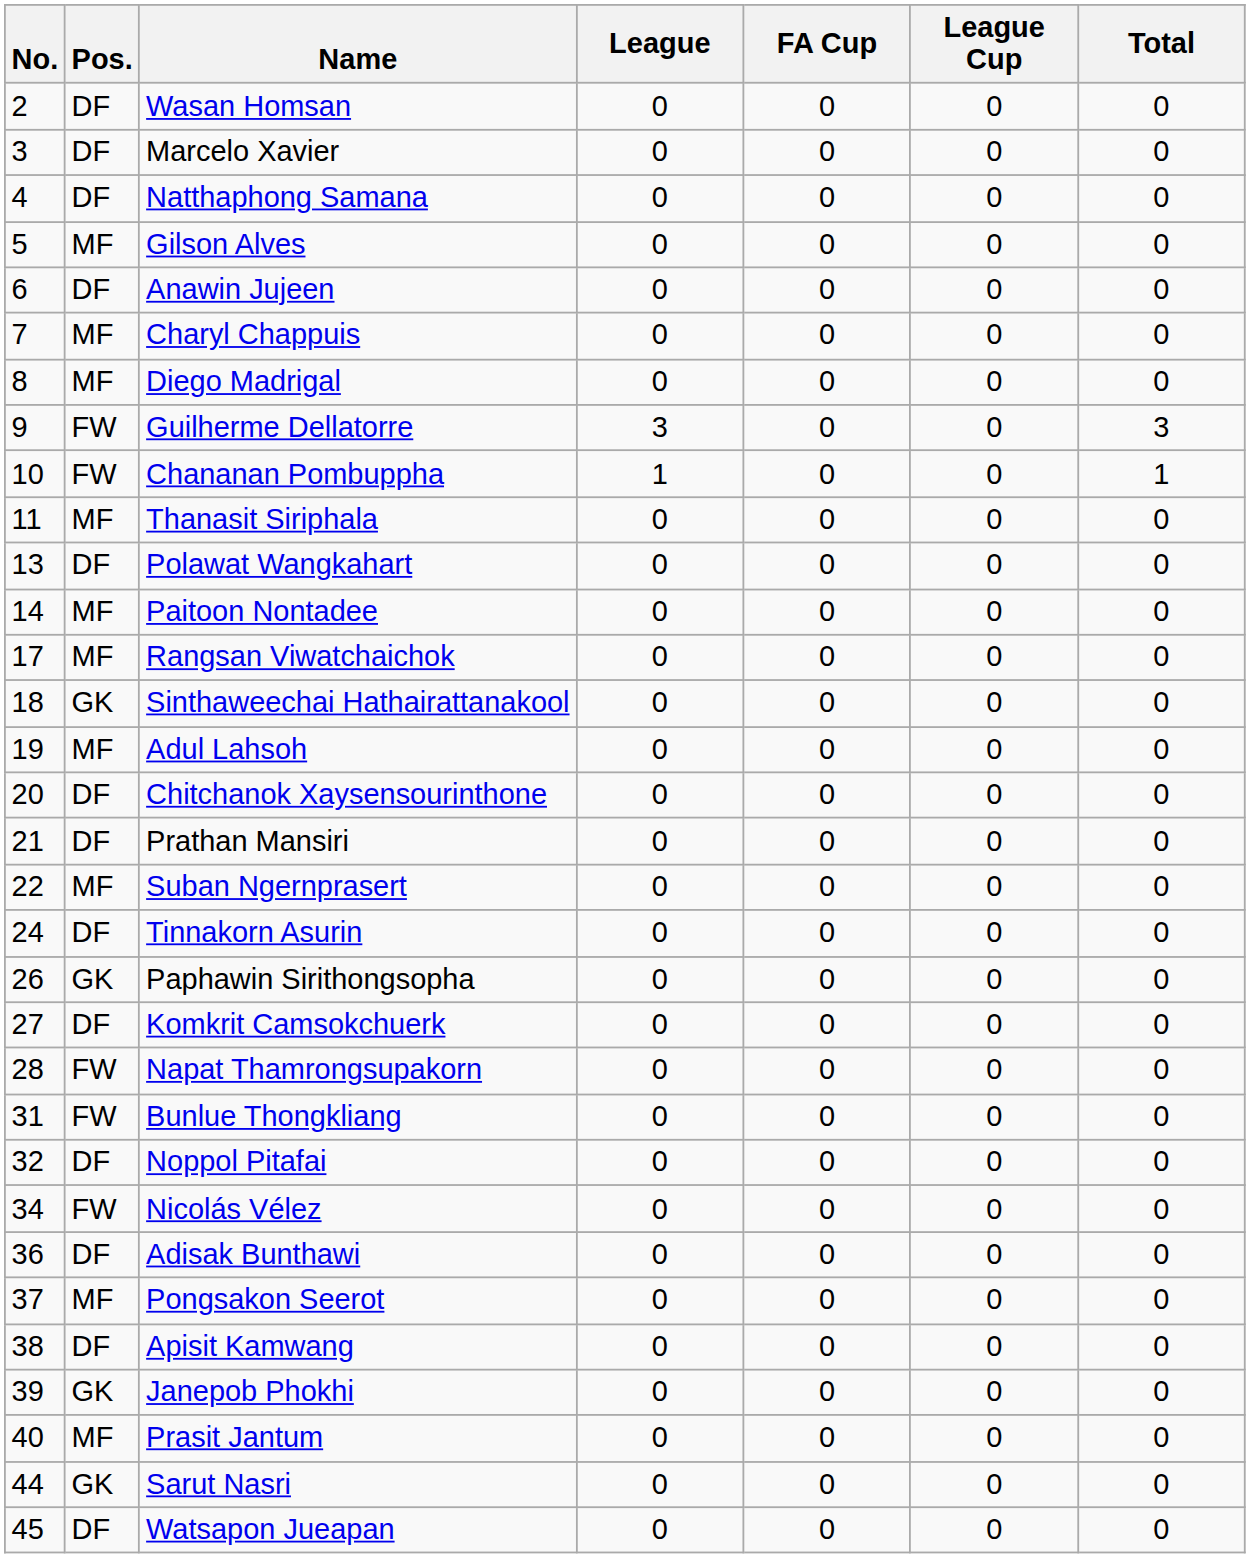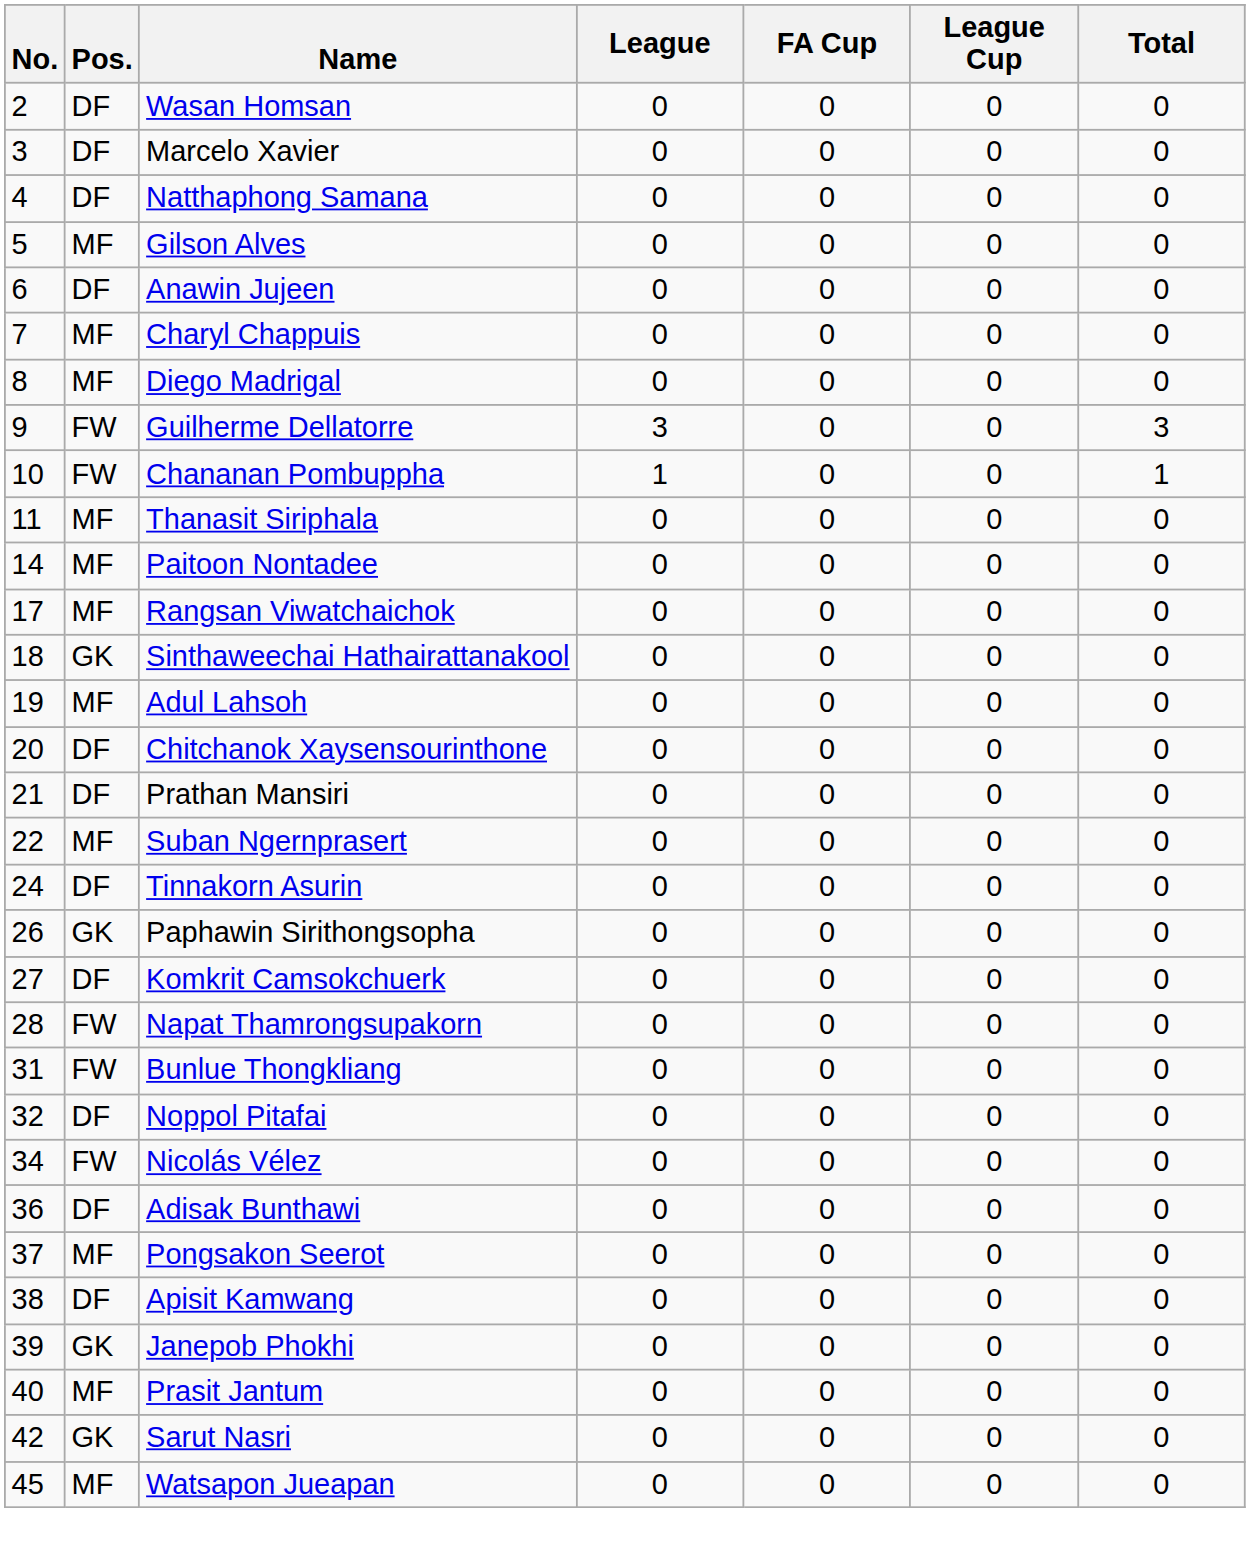 <table class="wikitable" style="text-align:center">
 <tr>
 <th rowspan="1" valign="bottom">No.</th>
 <th rowspan="1" valign="bottom">Pos.</th>
 <th rowspan="1" valign="bottom">Name</th>
 <th rowspan="1" width="85">League</th>
 <th rowspan="1" width="85">FA Cup</th>
 <th rowspan="1" width="85">League Cup</th>
 <th rowspan="1" width="85">Total</th>
 </tr>
 <tr>
 <td align="left">2</td>
 <td align="left">DF</td>
 <td align="left"> <a href='#'>Wasan Homsan</a></td>
 <td>0</td>
 <td>0</td>
 <td>0</td>
 <td>0</td>
 </tr>
 <tr>
 <td align="left">3</td>
 <td align="left">DF</td>
 <td align="left"> Marcelo Xavier</td>
 <td>0</td>
 <td>0</td>
 <td>0</td>
 <td>0</td>
 </tr>
 <tr>
 <td align="left">4</td>
 <td align="left">DF</td>
 <td align="left"> <a href='#'>Natthaphong Samana</a></td>
 <td>0</td>
 <td>0</td>
 <td>0</td>
 <td>0</td>
 </tr>
 <tr>
 <td align="left">5</td>
 <td align="left">MF</td>
 <td align="left"> <a href='#'>Gilson Alves</a></td>
 <td>0</td>
 <td>0</td>
 <td>0</td>
 <td>0</td>
 </tr>
 <tr>
 <td align="left">6</td>
 <td align="left">DF</td>
 <td align="left"> <a href='#'>Anawin Jujeen</a></td>
 <td>0</td>
 <td>0</td>
 <td>0</td>
 <td>0</td>
 </tr>
 <tr>
 <td align="left">7</td>
 <td align="left">MF</td>
 <td align="left"> <a href='#'>Charyl Chappuis</a></td>
 <td>0</td>
 <td>0</td>
 <td>0</td>
 <td>0</td>
 </tr>
 <tr>
 <td align="left">8</td>
 <td align="left">MF</td>
 <td align="left"> <a href='#'>Diego Madrigal</a></td>
 <td>0</td>
 <td>0</td>
 <td>0</td>
 <td>0</td>
 </tr>
 <tr>
 <td align="left">9</td>
 <td align="left">FW</td>
 <td align="left"> <a href='#'>Guilherme Dellatorre</a></td>
 <td>3</td>
 <td>0</td>
 <td>0</td>
 <td>3</td>
 </tr>
 <tr>
 <td align="left">10</td>
 <td align="left">FW</td>
 <td align="left"> <a href='#'>Chananan Pombuppha</a></td>
 <td>1</td>
 <td>0</td>
 <td>0</td>
 <td>1</td>
 </tr>
 <tr>
 <td align="left">11</td>
 <td align="left">MF</td>
 <td align="left"> <a href='#'>Thanasit Siriphala</a></td>
-<td>0</td>
-<td>0</td>
-<td>0</td>
-<td>0</td>
-</tr>
-<tr>
-<td align="left">13</td>
-<td align="left">DF</td>
-<td align="left"> <a href='#'>Polawat Wangkahart</a></td>
 <td>0</td>
 <td>0</td>
 <td>0</td>
 <td>0</td>
 </tr>
 <tr>
 <td align="left">14</td>
 <td align="left">MF</td>
 <td align="left"> <a href='#'>Paitoon Nontadee</a></td>
 <td>0</td>
 <td>0</td>
 <td>0</td>
 <td>0</td>
 </tr>
 <tr>
 <td align="left">17</td>
 <td align="left">MF</td>
 <td align="left"> <a href='#'>Rangsan Viwatchaichok</a></td>
 <td>0</td>
 <td>0</td>
 <td>0</td>
 <td>0</td>
 </tr>
 <tr>
 <td align="left">18</td>
 <td align="left">GK</td>
 <td align="left"> <a href='#'>Sinthaweechai Hathairattanakool</a></td>
 <td>0</td>
 <td>0</td>
 <td>0</td>
 <td>0</td>
 </tr>
 <tr>
 <td align="left">19</td>
 <td align="left">MF</td>
 <td align="left"> <a href='#'>Adul Lahsoh</a></td>
 <td>0</td>
 <td>0</td>
 <td>0</td>
 <td>0</td>
 </tr>
 <tr>
 <td align="left">20</td>
 <td align="left">DF</td>
 <td align="left"> <a href='#'>Chitchanok Xaysensourinthone</a></td>
 <td>0</td>
 <td>0</td>
 <td>0</td>
 <td>0</td>
 </tr>
 <tr>
 <td align="left">21</td>
 <td align="left">DF</td>
 <td align="left"> Prathan Mansiri</td>
 <td>0</td>
 <td>0</td>
 <td>0</td>
 <td>0</td>
 </tr>
 <tr>
 <td align="left">22</td>
 <td align="left">MF</td>
 <td align="left"> <a href='#'>Suban Ngernprasert</a></td>
 <td>0</td>
 <td>0</td>
 <td>0</td>
 <td>0</td>
 </tr>
 <tr>
 <td align="left">24</td>
 <td align="left">DF</td>
 <td align="left"> <a href='#'>Tinnakorn Asurin</a></td>
 <td>0</td>
 <td>0</td>
 <td>0</td>
 <td>0</td>
 </tr>
 <tr>
 <td align="left">26</td>
 <td align="left">GK</td>
 <td align="left"> Paphawin Sirithongsopha</td>
 <td>0</td>
 <td>0</td>
 <td>0</td>
 <td>0</td>
 </tr>
 <tr>
 <td align="left">27</td>
 <td align="left">DF</td>
 <td align="left"> <a href='#'>Komkrit Camsokchuerk</a></td>
 <td>0</td>
 <td>0</td>
 <td>0</td>
 <td>0</td>
 </tr>
 <tr>
 <td align="left">28</td>
 <td align="left">FW</td>
 <td align="left"> <a href='#'>Napat Thamrongsupakorn</a></td>
 <td>0</td>
 <td>0</td>
 <td>0</td>
 <td>0</td>
 </tr>
 <tr>
 <td align="left">31</td>
 <td align="left">FW</td>
 <td align="left"> <a href='#'>Bunlue Thongkliang</a></td>
 <td>0</td>
 <td>0</td>
 <td>0</td>
 <td>0</td>
 </tr>
 <tr>
 <td align="left">32</td>
 <td align="left">DF</td>
 <td align="left"> <a href='#'>Noppol Pitafai</a></td>
 <td>0</td>
 <td>0</td>
 <td>0</td>
 <td>0</td>
 </tr>
 <tr>
 <td align="left">34</td>
 <td align="left">FW</td>
 <td align="left"> <a href='#'>Nicolás Vélez</a></td>
 <td>0</td>
 <td>0</td>
 <td>0</td>
 <td>0</td>
 </tr>
 <tr>
 <td align="left">36</td>
 <td align="left">DF</td>
 <td align="left"> <a href='#'>Adisak Bunthawi</a></td>
 <td>0</td>
 <td>0</td>
 <td>0</td>
 <td>0</td>
 </tr>
 <tr>
 <td align="left">37</td>
 <td align="left">MF</td>
 <td align="left"> <a href='#'>Pongsakon Seerot</a></td>
 <td>0</td>
 <td>0</td>
 <td>0</td>
 <td>0</td>
 </tr>
 <tr>
 <td align="left">38</td>
 <td align="left">DF</td>
 <td align="left"> <a href='#'>Apisit Kamwang</a></td>
 <td>0</td>
 <td>0</td>
 <td>0</td>
 <td>0</td>
 </tr>
 <tr>
 <td align="left">39</td>
 <td align="left">GK</td>
 <td align="left"> <a href='#'>Janepob Phokhi</a></td>
 <td>0</td>
 <td>0</td>
 <td>0</td>
 <td>0</td>
 </tr>
 <tr>
 <td align="left">40</td>
 <td align="left">MF</td>
 <td align="left"> <a href='#'>Prasit Jantum</a></td>
 <td>0</td>
 <td>0</td>
 <td>0</td>
 <td>0</td>
 </tr>
 <tr>
-<td align="left">44</td>
+<td align="left">42</td>
 <td align="left">GK</td>
 <td align="left"> <a href='#'>Sarut Nasri</a></td>
 <td>0</td>
 <td>0</td>
 <td>0</td>
 <td>0</td>
 </tr>
 <tr>
 <td align="left">45</td>
-<td align="left">DF</td>
+<td align="left">MF</td>
 <td align="left"> <a href='#'>Watsapon Jueapan</a></td>
 <td>0</td>
 <td>0</td>
 <td>0</td>
 <td>0</td>
 </tr>
 </table>
